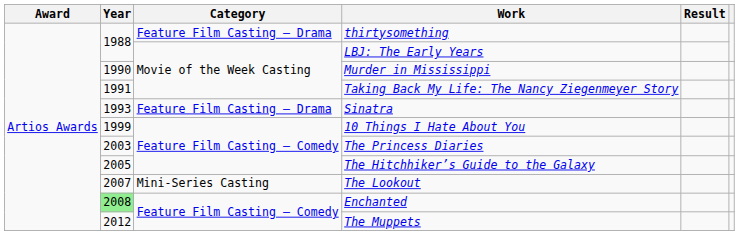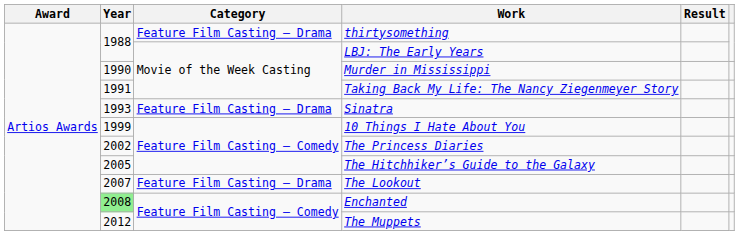 <table class="wikitable plainrowheaders sortable">
 <tr>
 <th scope="col">Award</th>
 <th scope="col">Year</th>
 <th scope="col">Category</th>
 <th scope="col">Work</th>
 <th scope="col">Result</th>
 <th scope="col" class="unsortable"></th>
 </tr>
 <tr>
 <td rowspan=11><a href='#'>Artios Awards</a></td>
 <td rowspan=2>1988</td>
 <td><a href='#'>Feature Film Casting – Drama</a></td>
 <td><em><a href='#'>thirtysomething</a></em></td>
 <td></td>
 <td rowspan=2></td>
 </tr>
 <tr>
 <td rowspan=3>Movie of the Week Casting</td>
 <td><em><a href='#'>LBJ: The Early Years</a></em></td>
 <td></td>
 </tr>
 <tr>
 <td>1990</td>
 <td><em><a href='#'>Murder in Mississippi</a></em></td>
 <td></td>
 <td></td>
 </tr>
 <tr>
 <td>1991</td>
 <td><em><a href='#'>Taking Back My Life: The Nancy Ziegenmeyer Story</a></em></td>
 <td></td>
 <td></td>
 </tr>
 <tr>
 <td>1993</td>
 <td><a href='#'>Feature Film Casting – Drama</a></td>
 <td><em><a href='#'>Sinatra</a></em></td>
 <td></td>
 <td></td>
 </tr>
 <tr>
 <td>1999</td>
 <td rowspan=3><a href='#'>Feature Film Casting – Comedy</a></td>
 <td><em><a href='#'>10 Things I Hate About You</a></em></td>
 <td></td>
 <td></td>
 </tr>
 <tr>
-<td>2003</td>
+<td>2002</td>
 <td><em><a href='#'>The Princess Diaries</a></em></td>
 <td></td>
 <td></td>
 </tr>
 <tr>
 <td>2005</td>
 <td><em><a href='#'>The Hitchhiker’s Guide to the Galaxy</a></em></td>
 <td></td>
 <td></td>
 </tr>
 <tr>
 <td>2007</td>
-<td>Mini-Series Casting</td>
+<td><a href='#'>Feature Film Casting – Drama</a></td>
 <td><em><a href='#'>The Lookout</a></em></td>
 <td></td>
 <td></td>
 </tr>
 <tr>
 <td style="background: lightgreen;">2008</td>
 <td rowspan=2><a href='#'>Feature Film Casting – Comedy</a></td>
 <td><em><a href='#'>Enchanted</a></em></td>
 <td></td>
 <td></td>
 </tr>
 <tr>
 <td>2012</td>
 <td><em><a href='#'>The Muppets</a></em></td>
 <td></td>
 <td></td>
 </tr>
 </table>
